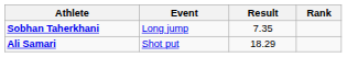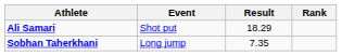 <table class="wikitable" width="55%" style="text-align:center; font-size:90%">
 <tr>
 <th width="30%">Athlete</th>
 <th width="20%">Event</th>
 <th width="15%">Result</th>
 <th width="10%">Rank</th>
 </tr>
 <tr>
+<td align=left><strong><a href='#'>Ali Samari</a></strong></td>
+<td align=left><a href='#'>Shot put</a></td>
+<td>18.29</td>
+<td></td>
+</tr>
+<tr>
 <td align=left><strong><a href='#'>Sobhan Taherkhani</a></strong></td>
 <td align=left><a href='#'>Long jump</a></td>
 <td>7.35</td>
 <td></td>
 </tr>
-<tr>
-<td align=left><strong><a href='#'>Ali Samari</a></strong></td>
-<td align=left><a href='#'>Shot put</a></td>
-<td>18.29</td>
-<td></td>
-</tr>
 </table>
